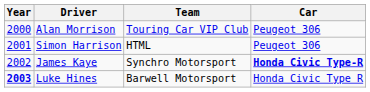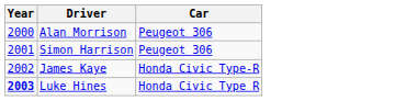 <table class="wikitable">
 <tr>
 <th>Year</th>
 <th>Driver</th>
-<th>Team</th>
 <th>Car</th>
 </tr>
 <tr>
 <td><a href='#'>2000</a></td>
 <td> <a href='#'>Alan Morrison</a></td>
-<td><a href='#'>Touring Car VIP Club</a></td>
 <td><a href='#'>Peugeot 306</a></td>
 </tr>
 <tr>
 <td><a href='#'>2001</a></td>
 <td> <a href='#'>Simon Harrison</a></td>
-<td>HTML</td>
 <td><a href='#'>Peugeot 306</a></td>
 </tr>
 <tr>
 <td><a href='#'>2002</a></td>
 <td> <a href='#'>James Kaye</a></td>
-<td>Synchro Motorsport</td>
-<td><strong><a href='#'>Honda Civic Type-R</a></strong></td>
+<td><a href='#'>Honda Civic Type-R</a></td>
 </tr>
 <tr>
 <td><strong><a href='#'>2003</a></strong></td>
 <td> <a href='#'>Luke Hines</a></td>
-<td>Barwell Motorsport</td>
 <td><a href='#'>Honda Civic Type R</a></td>
 </tr>
 </table>
